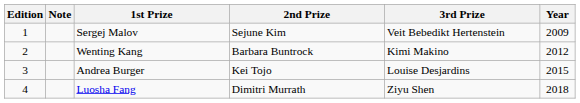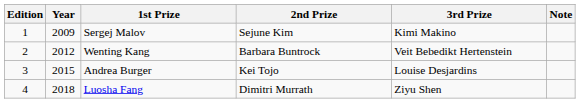 <table class="wikitable" style="font-size: 95%">
 <tr>
 <th width="30">Edition</th>
-<th>Note</th>
+<th width="40">Year</th>
 <th width="200">1st Prize</th>
 <th width="200">2nd Prize</th>
 <th width="200">3rd Prize</th>
-<th width="40">Year</th>
+<th>Note</th>
 </tr>
 <tr>
 <td align="center">1</td>
-<td></td>
+<td align="center">2009</td>
 <td> Sergej Malov</td>
 <td> Sejune Kim</td>
-<td> Veit Bebedikt Hertenstein</td>
-<td align="center">2009</td>
+<td> Kimi Makino</td>
+<td></td>
 </tr>
 <tr>
 <td align="center">2</td>
-<td></td>
+<td align="center">2012</td>
 <td> Wenting Kang</td>
 <td> Barbara Buntrock</td>
-<td> Kimi Makino</td>
-<td align="center">2012</td>
+<td> Veit Bebedikt Hertenstein</td>
+<td></td>
 </tr>
 <tr>
 <td align="center">3</td>
-<td></td>
+<td align="center">2015</td>
 <td> Andrea Burger</td>
 <td> Kei Tojo</td>
 <td> Louise Desjardins</td>
-<td align="center">2015</td>
+<td></td>
 </tr>
 <tr>
 <td align="center">4</td>
-<td></td>
+<td align="center">2018</td>
 <td> <a href='#'>Luosha Fang</a></td>
 <td> Dimitri Murrath</td>
 <td> Ziyu Shen</td>
-<td align="center">2018</td>
+<td></td>
 </tr>
 </table>
